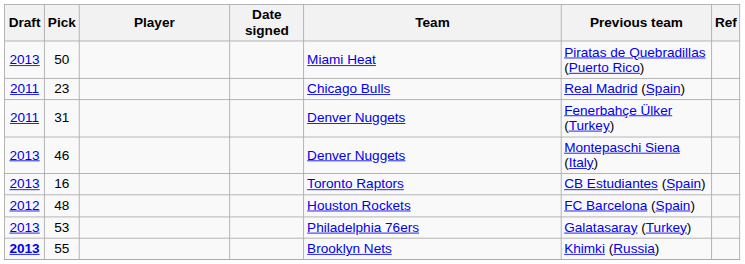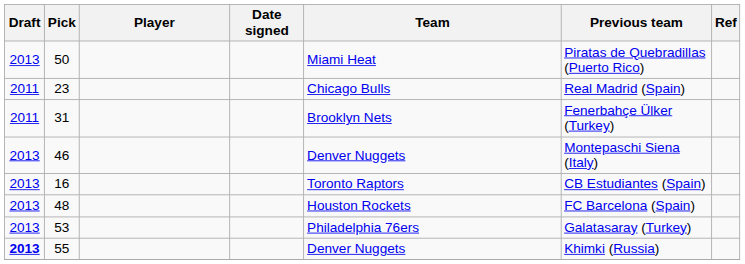 <table class="wikitable sortable" style="text-align:left">
 <tr>
 <th style="width:40px">Draft</th>
 <th style="width:30px">Pick</th>
 <th style="width:170px">Player</th>
 <th style="width:80px">Date signed</th>
 <th style="width:295px">Team</th>
 <th style="width:170px">Previous team</th>
 <th class="unsortbale">Ref</th>
 </tr>
 <tr>
 <td align=center><a href='#'>2013</a></td>
 <td align=center>50</td>
 <td></td>
 <td align=center></td>
 <td><a href='#'>Miami Heat</a></td>
 <td><a href='#'>Piratas de Quebradillas</a> (<a href='#'>Puerto Rico</a>)</td>
 <td align=center></td>
 </tr>
 <tr>
 <td align=center><a href='#'>2011</a></td>
 <td align=center>23</td>
 <td></td>
 <td align=center></td>
 <td><a href='#'>Chicago Bulls</a></td>
 <td><a href='#'>Real Madrid</a> (<a href='#'>Spain</a>)</td>
 <td align=center></td>
 </tr>
 <tr>
 <td align=center><a href='#'>2011</a></td>
 <td align=center>31</td>
 <td></td>
 <td align=center></td>
-<td><a href='#'>Denver Nuggets</a></td>
+<td><a href='#'>Brooklyn Nets</a></td>
 <td><a href='#'>Fenerbahçe Ülker</a> (<a href='#'>Turkey</a>)</td>
 <td align=center></td>
 </tr>
 <tr>
 <td align=center><a href='#'>2013</a></td>
 <td align=center>46</td>
 <td></td>
 <td align=center></td>
 <td><a href='#'>Denver Nuggets</a></td>
 <td><a href='#'>Montepaschi Siena</a> (<a href='#'>Italy</a>)</td>
 <td align=center></td>
 </tr>
 <tr>
 <td align=center><a href='#'>2013</a></td>
 <td align=center>16</td>
 <td></td>
 <td align=center></td>
 <td><a href='#'>Toronto Raptors</a></td>
 <td><a href='#'>CB Estudiantes</a> (<a href='#'>Spain</a>)</td>
 <td align=center></td>
 </tr>
 <tr>
-<td align=center><a href='#'>2012</a></td>
+<td align=center><a href='#'>2013</a></td>
 <td align=center>48</td>
 <td></td>
 <td align=center></td>
 <td><a href='#'>Houston Rockets</a></td>
 <td><a href='#'>FC Barcelona</a> (<a href='#'>Spain</a>)</td>
 <td align=center></td>
 </tr>
 <tr>
 <td align=center><a href='#'>2013</a></td>
 <td align=center>53</td>
 <td></td>
 <td align=center></td>
 <td><a href='#'>Philadelphia 76ers</a></td>
 <td><a href='#'>Galatasaray</a> (<a href='#'>Turkey</a>)</td>
 <td align=center></td>
 </tr>
 <tr>
 <td align=center><strong><a href='#'>2013</a></strong></td>
 <td align=center>55</td>
 <td></td>
 <td align=center></td>
-<td><a href='#'>Brooklyn Nets</a></td>
+<td><a href='#'>Denver Nuggets</a></td>
 <td><a href='#'>Khimki</a> (<a href='#'>Russia</a>)</td>
 <td align=center></td>
 </tr>
 <tr>
 </tr>
 </table>
